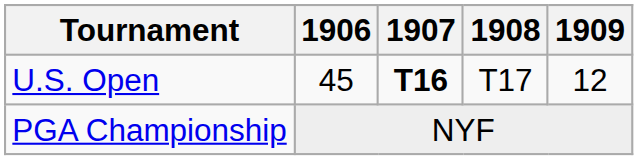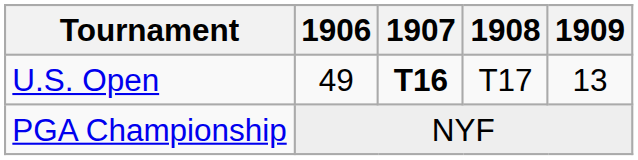 <table class="wikitable" style="font-size:95%;text-align:center;">
 <tr>
 <th>Tournament</th>
 <th>1906</th>
 <th>1907</th>
 <th>1908</th>
 <th>1909</th>
 </tr>
 <tr>
 <td align=left><a href='#'>U.S. Open</a></td>
-<td>45</td>
+<td>49</td>
 <td><strong>T16</strong></td>
 <td>T17</td>
-<td>12</td>
+<td>13</td>
 </tr>
 <tr>
 <td align=left><a href='#'>PGA Championship</a></td>
 <td style="background:#eeeeee;" colspan=4>NYF</td>
 </tr>
 </table>
